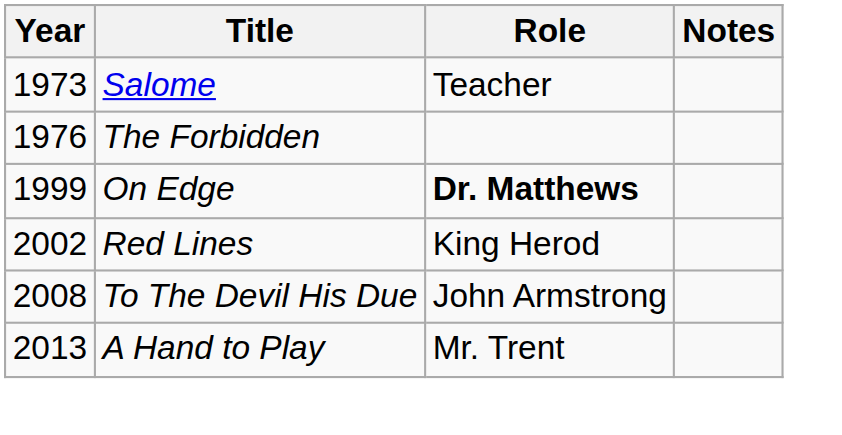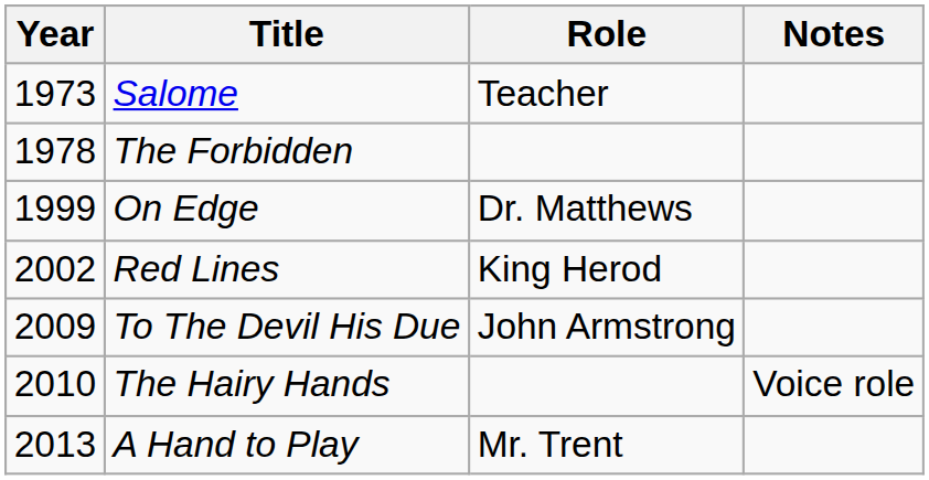 <table class="wikitable sortable">
 <tr>
 <th>Year</th>
 <th>Title</th>
 <th>Role</th>
 <th class="unsortable">Notes</th>
 </tr>
 <tr>
 <td>1973</td>
 <td><em><a href='#'>Salome</a></em></td>
 <td>Teacher</td>
 <td></td>
 </tr>
 <tr>
-<td>1976</td>
+<td>1978</td>
 <td><em>The Forbidden</em></td>
 <td></td>
 <td></td>
 </tr>
 <tr>
 <td>1999</td>
 <td><em>On Edge</em></td>
-<td><strong>Dr. Matthews</strong></td>
+<td>Dr. Matthews</td>
 <td></td>
 </tr>
 <tr>
 <td>2002</td>
 <td><em>Red Lines</em></td>
 <td>King Herod</td>
 <td></td>
 </tr>
 <tr>
-<td>2008</td>
+<td>2009</td>
 <td><em>To The Devil His Due</em></td>
 <td>John Armstrong</td>
 <td></td>
+</tr>
+<tr>
+<td>2010</td>
+<td><em>The Hairy Hands</em></td>
+<td></td>
+<td>Voice role</td>
 </tr>
 <tr>
 <td>2013</td>
 <td><em>A Hand to Play</em></td>
 <td>Mr. Trent</td>
 <td></td>
 </tr>
 </table>
